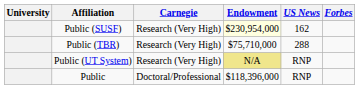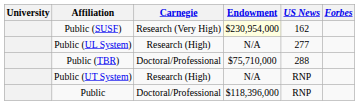 <table class="wikitable sortable" style="text-align:center; margin:1em auto; font-size:95%;">
 <tr>
 <th>University</th>
 <th>Affiliation</th>
 <th><a href='#'>Carnegie</a></th>
 <th><a href='#'>Endowment</a></th>
 <th><a href='#'><em>US News</em></a></th>
 <th><a href='#'><em>Forbes</em></a></th>
 </tr>
 <tr>
 <th></th>
 <td>Public (<a href='#'>SUSF</a>)</td>
 <td>Research (Very High)</td>
 <td style="background: lightyellow;">$230,954,000</td>
 <td>162</td>
 <td></td>
 </tr>
 <tr>
 <th></th>
+<td>Public (<a href='#'>UL System</a>)</td>
+<td>Research (High)</td>
+<td>N/A</td>
+<td>277</td>
+<td></td>
+</tr>
+<tr>
+<th></th>
 <td>Public (<a href='#'>TBR</a>)</td>
-<td>Research (Very High)</td>
+<td>Doctoral/Professional</td>
 <td>$75,710,000</td>
 <td>288</td>
 <td></td>
 </tr>
 <tr>
 <th></th>
 <td>Public (<a href='#'>UT System</a>)</td>
-<td>Research (Very High)</td>
-<td style="background: khaki;">N/A</td>
+<td>Research (High)</td>
+<td>N/A</td>
 <td>RNP</td>
 <td></td>
 </tr>
 <tr>
 <th></th>
 <td>Public</td>
 <td>Doctoral/Professional</td>
 <td>$118,396,000</td>
 <td>RNP</td>
 <td></td>
 </tr>
 </table>
